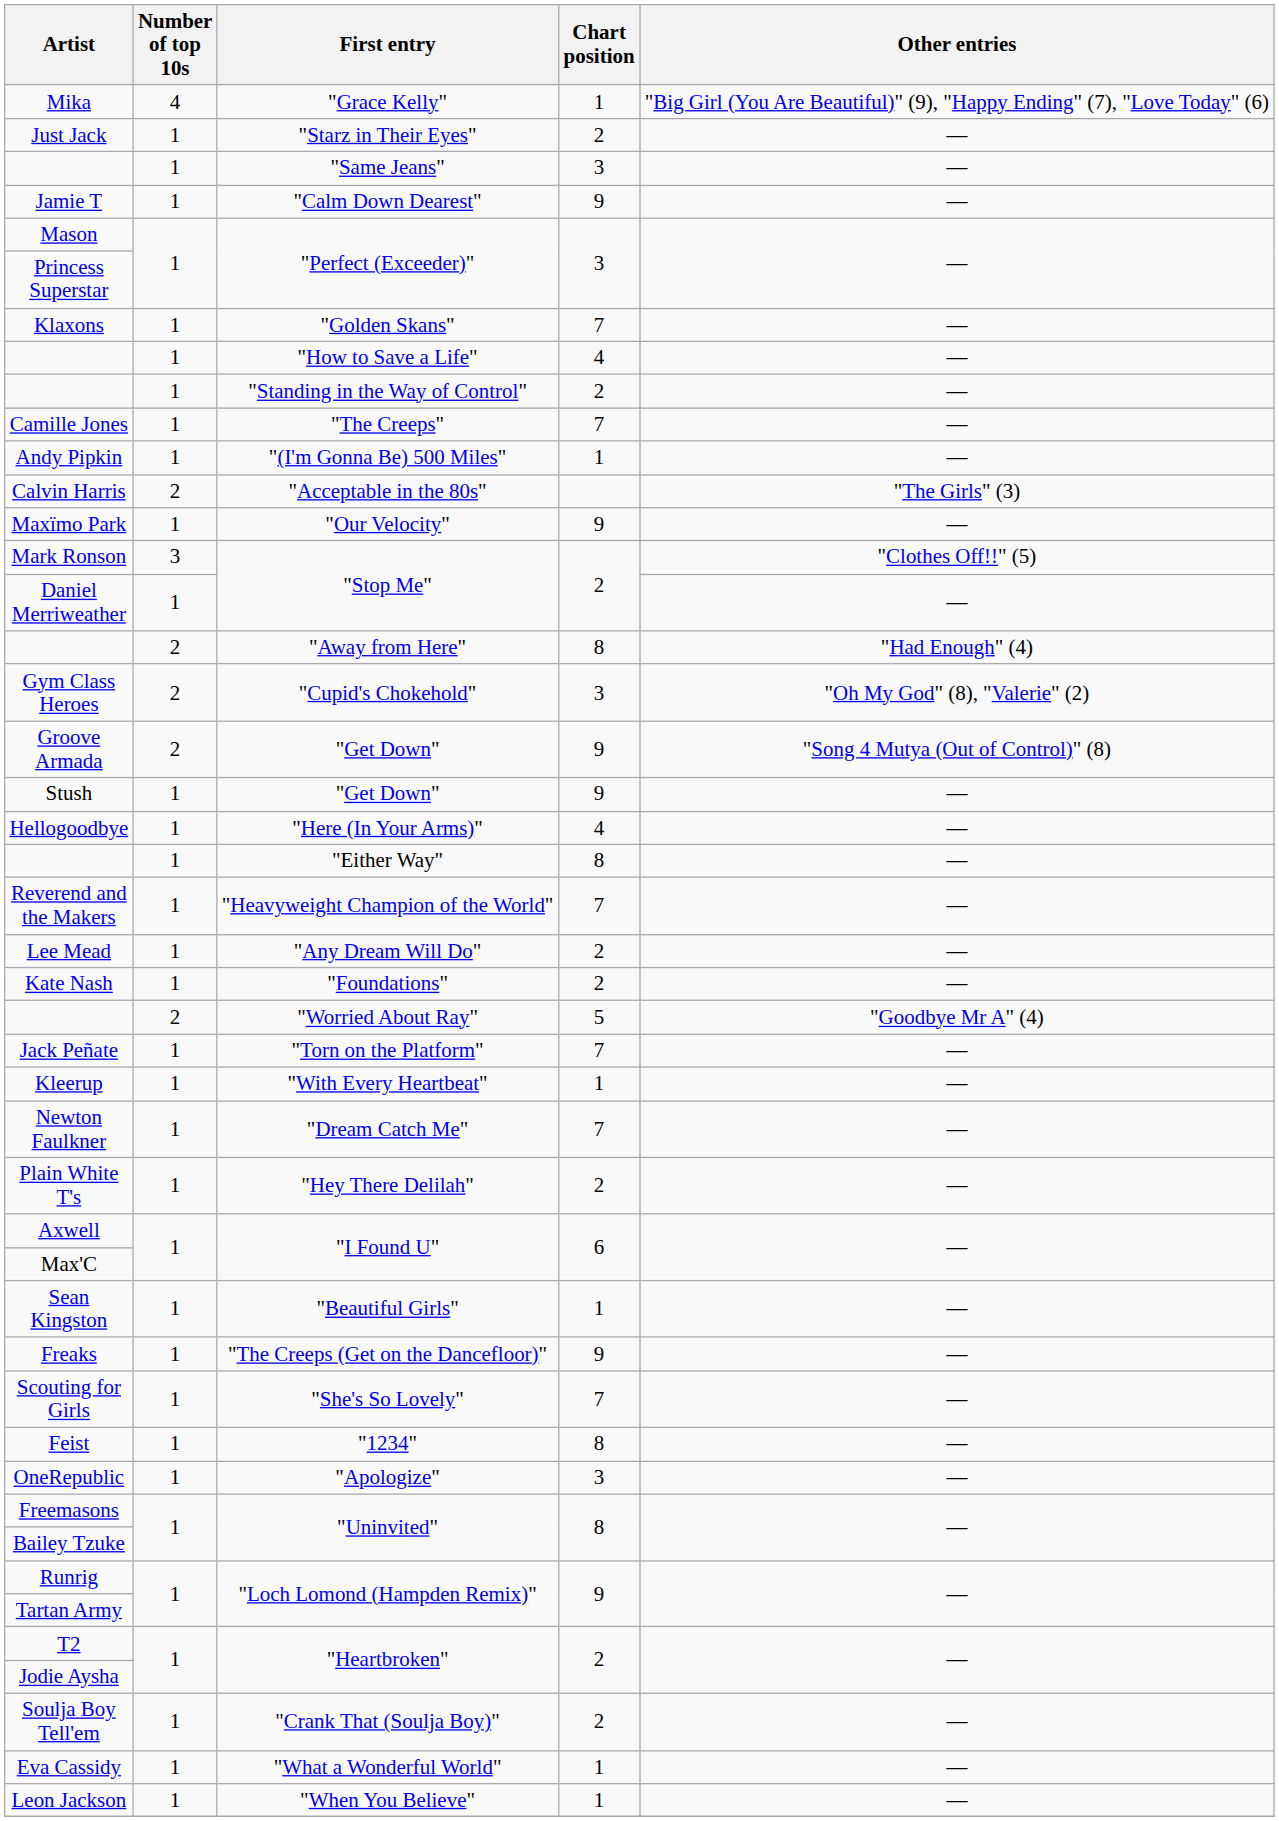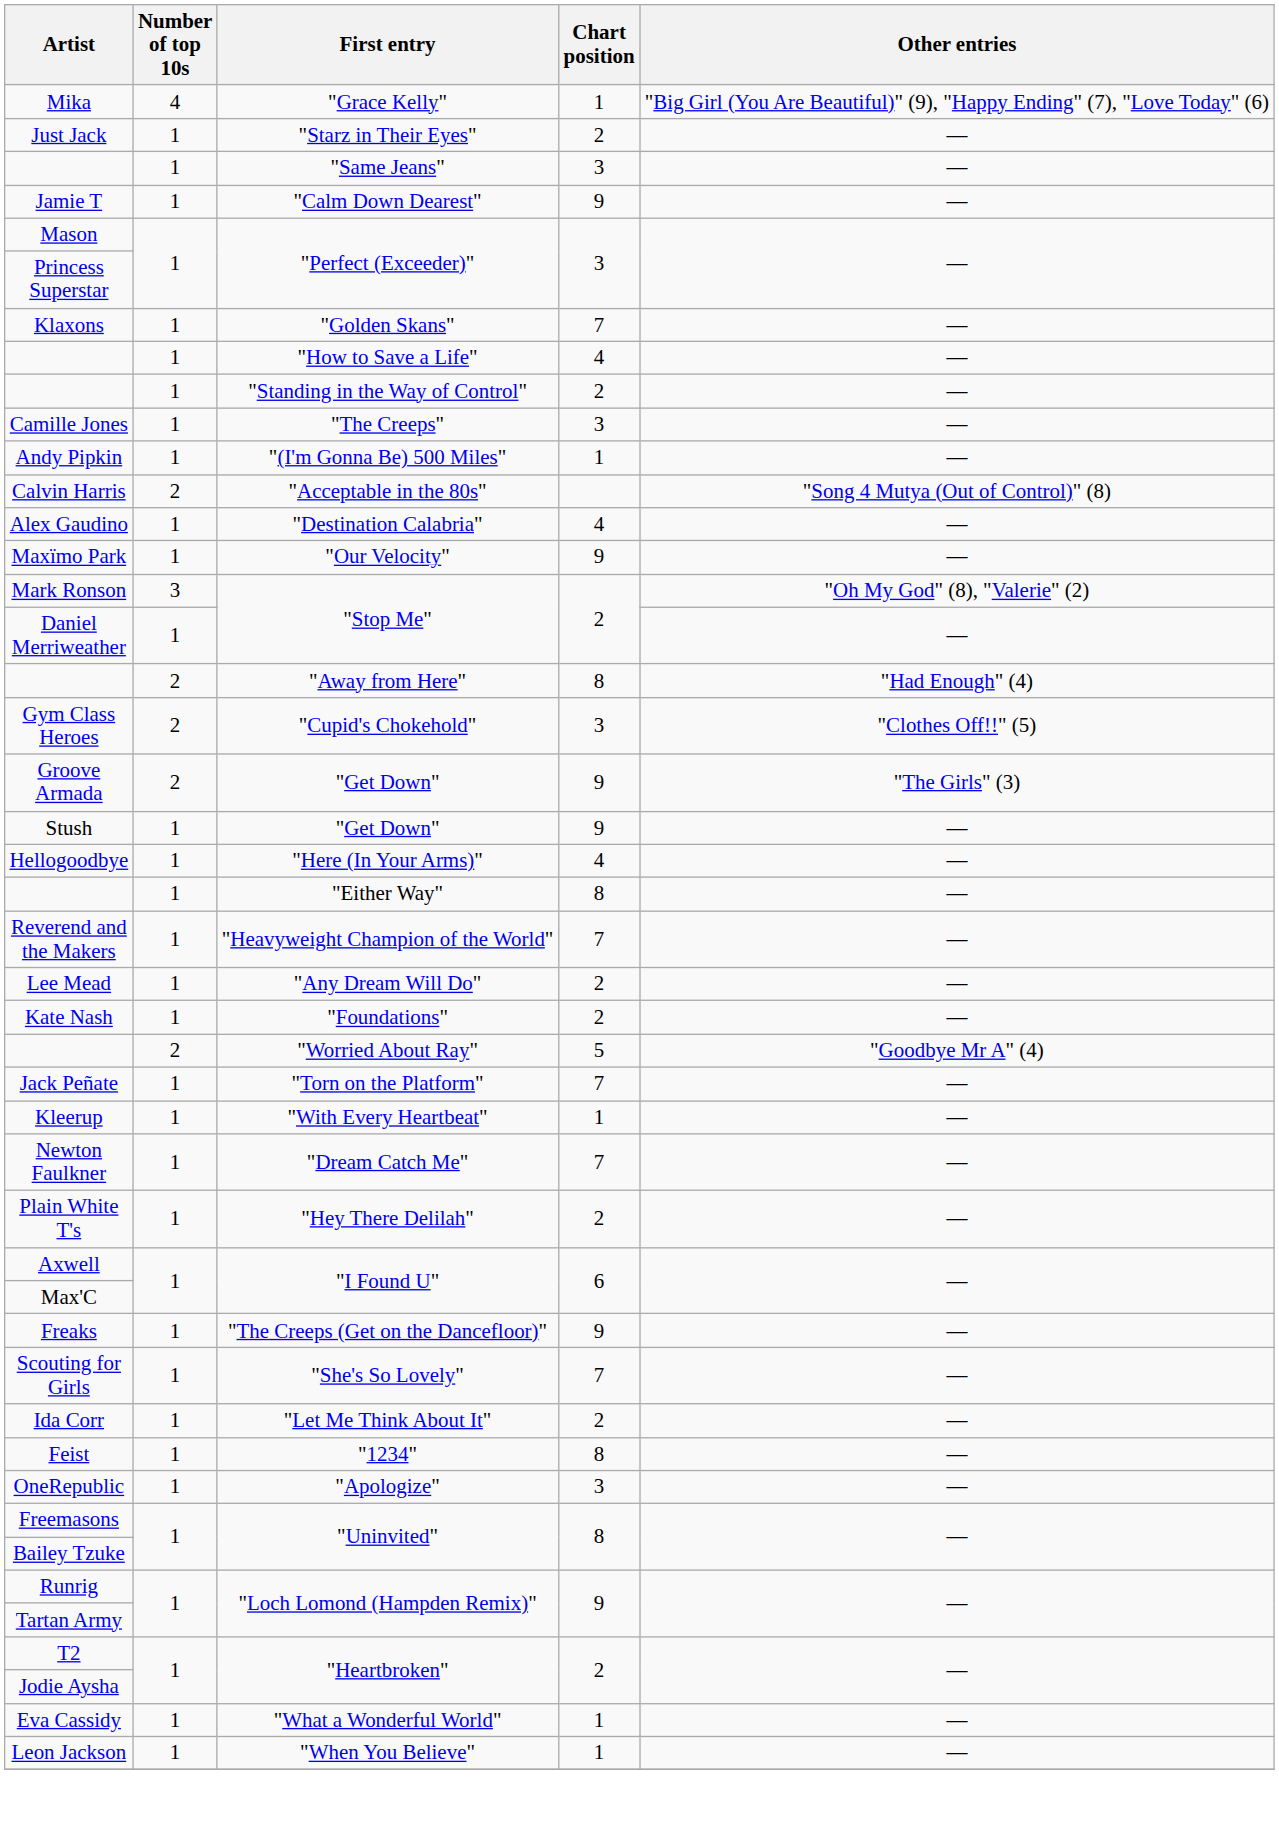 <table class="wikitable sortable mw-collapsible mw-collapsed" style="text-align: center;">
 <tr>
 <th scope="col" style="width:55px;">Artist</th>
 <th scope="col" style="width:55px;" data-sort-type="number">Number of top 10s</th>
 <th scope="col" style="text-align:center;">First entry</th>
 <th scope="col" style="width:55px;" data-sort-type="number">Chart position</th>
 <th scope="col" style="text-align:center;">Other entries</th>
 </tr>
 <tr>
 <td><a href='#'>Mika</a></td>
 <td>4</td>
 <td>"<a href='#'>Grace Kelly</a>"</td>
 <td>1</td>
 <td>"<a href='#'>Big Girl (You Are Beautiful)</a>" (9), "<a href='#'>Happy Ending</a>" (7), "<a href='#'>Love Today</a>" (6)</td>
 </tr>
 <tr>
 <td><a href='#'>Just Jack</a></td>
 <td>1</td>
 <td>"<a href='#'>Starz in Their Eyes</a>"</td>
 <td>2</td>
 <td>—</td>
 </tr>
 <tr>
 <td></td>
 <td>1</td>
 <td>"<a href='#'>Same Jeans</a>"</td>
 <td>3</td>
 <td>—</td>
 </tr>
 <tr>
 <td><a href='#'>Jamie T</a></td>
 <td>1</td>
 <td>"<a href='#'>Calm Down Dearest</a>"</td>
 <td>9</td>
 <td>—</td>
 </tr>
 <tr>
 <td><a href='#'>Mason</a></td>
 <td rowspan="2">1</td>
 <td rowspan="2">"<a href='#'>Perfect (Exceeder)</a>"</td>
 <td rowspan="2">3</td>
 <td rowspan="2">—</td>
 </tr>
 <tr>
 <td><a href='#'>Princess Superstar</a></td>
 </tr>
 <tr>
 <td><a href='#'>Klaxons</a></td>
 <td>1</td>
 <td>"<a href='#'>Golden Skans</a>"</td>
 <td>7</td>
 <td>—</td>
 </tr>
 <tr>
 <td></td>
 <td>1</td>
 <td>"<a href='#'>How to Save a Life</a>"</td>
 <td>4</td>
 <td>—</td>
 </tr>
 <tr>
 <td></td>
 <td>1</td>
 <td>"<a href='#'>Standing in the Way of Control</a>"</td>
 <td>2</td>
 <td>—</td>
 </tr>
 <tr>
 <td><a href='#'>Camille Jones</a></td>
 <td>1</td>
 <td>"<a href='#'>The Creeps</a>"</td>
-<td>7</td>
+<td>3</td>
 <td>—</td>
 </tr>
 <tr>
 <td><a href='#'>Andy Pipkin</a></td>
 <td>1</td>
 <td>"<a href='#'>(I'm Gonna Be) 500 Miles</a>"</td>
 <td>1</td>
 <td>—</td>
 </tr>
 <tr>
 <td><a href='#'>Calvin Harris</a></td>
 <td>2</td>
 <td>"<a href='#'>Acceptable in the 80s</a>"</td>
 <td></td>
-<td>"<a href='#'>The Girls</a>" (3)</td>
+<td>"<a href='#'>Song 4 Mutya (Out of Control)</a>" (8)</td>
+</tr>
+<tr>
+<td><a href='#'>Alex Gaudino</a></td>
+<td>1</td>
+<td>"<a href='#'>Destination Calabria</a>"</td>
+<td>4</td>
+<td>—</td>
 </tr>
 <tr>
 <td><a href='#'>Maxïmo Park</a></td>
 <td>1</td>
 <td>"<a href='#'>Our Velocity</a>"</td>
 <td>9</td>
 <td>—</td>
 </tr>
 <tr>
 <td><a href='#'>Mark Ronson</a></td>
 <td>3</td>
 <td rowspan="2">"<a href='#'>Stop Me</a>"</td>
 <td rowspan="2">2</td>
-<td>"<a href='#'>Clothes Off!!</a>" (5)</td>
+<td>"<a href='#'>Oh My God</a>" (8), "<a href='#'>Valerie</a>" (2)</td>
 </tr>
 <tr>
 <td><a href='#'>Daniel Merriweather</a></td>
 <td>1</td>
 <td>—</td>
 </tr>
 <tr>
 <td></td>
 <td>2</td>
 <td>"<a href='#'>Away from Here</a>"</td>
 <td>8</td>
 <td>"<a href='#'>Had Enough</a>" (4)</td>
 </tr>
 <tr>
 <td><a href='#'>Gym Class Heroes</a></td>
 <td>2</td>
 <td>"<a href='#'>Cupid's Chokehold</a>"</td>
 <td>3</td>
-<td>"<a href='#'>Oh My God</a>" (8), "<a href='#'>Valerie</a>" (2)</td>
+<td>"<a href='#'>Clothes Off!!</a>" (5)</td>
 </tr>
 <tr>
 <td><a href='#'>Groove Armada</a></td>
 <td>2</td>
 <td>"<a href='#'>Get Down</a>"</td>
 <td>9</td>
-<td>"<a href='#'>Song 4 Mutya (Out of Control)</a>" (8)</td>
+<td>"<a href='#'>The Girls</a>" (3)</td>
 </tr>
 <tr>
 <td>Stush</td>
 <td>1</td>
 <td>"<a href='#'>Get Down</a>"</td>
 <td>9</td>
 <td>—</td>
 </tr>
 <tr>
 <td><a href='#'>Hellogoodbye</a></td>
 <td>1</td>
 <td>"<a href='#'>Here (In Your Arms)</a>"</td>
 <td>4</td>
 <td>—</td>
 </tr>
 <tr>
 <td></td>
 <td>1</td>
 <td>"Either Way"</td>
 <td>8</td>
 <td>—</td>
 </tr>
 <tr>
 <td><a href='#'>Reverend and the Makers</a></td>
 <td>1</td>
 <td>"<a href='#'>Heavyweight Champion of the World</a>"</td>
 <td>7</td>
 <td>—</td>
 </tr>
 <tr>
 <td><a href='#'>Lee Mead</a></td>
 <td>1</td>
 <td>"<a href='#'>Any Dream Will Do</a>"</td>
 <td>2</td>
 <td>—</td>
 </tr>
 <tr>
 <td><a href='#'>Kate Nash</a></td>
 <td>1</td>
 <td>"<a href='#'>Foundations</a>"</td>
 <td>2</td>
 <td>—</td>
 </tr>
 <tr>
 <td></td>
 <td>2</td>
 <td>"<a href='#'>Worried About Ray</a>"</td>
 <td>5</td>
 <td>"<a href='#'>Goodbye Mr A</a>" (4)</td>
 </tr>
 <tr>
 <td><a href='#'>Jack Peñate</a></td>
 <td>1</td>
 <td>"<a href='#'>Torn on the Platform</a>"</td>
 <td>7</td>
 <td>—</td>
 </tr>
 <tr>
 <td><a href='#'>Kleerup</a></td>
 <td>1</td>
 <td>"<a href='#'>With Every Heartbeat</a>"</td>
 <td>1</td>
 <td>—</td>
 </tr>
 <tr>
 <td><a href='#'>Newton Faulkner</a></td>
 <td>1</td>
 <td>"<a href='#'>Dream Catch Me</a>"</td>
 <td>7</td>
 <td>—</td>
 </tr>
 <tr>
 <td><a href='#'>Plain White T's</a></td>
 <td>1</td>
 <td>"<a href='#'>Hey There Delilah</a>"</td>
 <td>2</td>
 <td>—</td>
 </tr>
 <tr>
 <td><a href='#'>Axwell</a></td>
 <td rowspan="2">1</td>
 <td rowspan="2">"<a href='#'>I Found U</a>"</td>
 <td rowspan="2">6</td>
 <td rowspan="2">—</td>
 </tr>
 <tr>
 <td>Max'C</td>
 </tr>
 <tr>
-<td><a href='#'>Sean Kingston</a></td>
-<td>1</td>
-<td>"<a href='#'>Beautiful Girls</a>"</td>
-<td>1</td>
-<td>—</td>
-</tr>
-<tr>
 <td><a href='#'>Freaks</a></td>
 <td>1</td>
 <td>"<a href='#'>The Creeps (Get on the Dancefloor)</a>"</td>
 <td>9</td>
 <td>—</td>
 </tr>
 <tr>
 <td><a href='#'>Scouting for Girls</a></td>
 <td>1</td>
 <td>"<a href='#'>She's So Lovely</a>"</td>
 <td>7</td>
+<td>—</td>
+</tr>
+<tr>
+<td><a href='#'>Ida Corr</a></td>
+<td>1</td>
+<td>"<a href='#'>Let Me Think About It</a>"</td>
+<td>2</td>
 <td>—</td>
 </tr>
 <tr>
 <td><a href='#'>Feist</a></td>
 <td>1</td>
 <td>"<a href='#'>1234</a>"</td>
 <td>8</td>
 <td>—</td>
 </tr>
 <tr>
 <td><a href='#'>OneRepublic</a></td>
 <td>1</td>
 <td>"<a href='#'>Apologize</a>"</td>
 <td>3</td>
 <td>—</td>
 </tr>
 <tr>
 <td><a href='#'>Freemasons</a></td>
 <td rowspan="2">1</td>
 <td rowspan="2">"<a href='#'>Uninvited</a>"</td>
 <td rowspan="2">8</td>
 <td rowspan="2">—</td>
 </tr>
 <tr>
 <td><a href='#'>Bailey Tzuke</a></td>
 </tr>
 <tr>
 <td><a href='#'>Runrig</a></td>
 <td rowspan="2">1</td>
 <td rowspan="2">"<a href='#'>Loch Lomond (Hampden Remix)</a>"</td>
 <td rowspan="2">9</td>
 <td rowspan="2">—</td>
 </tr>
 <tr>
 <td><a href='#'>Tartan Army</a></td>
 </tr>
 <tr>
 <td><a href='#'>T2</a></td>
 <td rowspan="2">1</td>
 <td rowspan="2">"<a href='#'>Heartbroken</a>"</td>
 <td rowspan="2">2</td>
 <td rowspan="2">—</td>
 </tr>
 <tr>
 <td><a href='#'>Jodie Aysha</a></td>
 </tr>
 <tr>
-<td><a href='#'>Soulja Boy Tell'em</a></td>
-<td>1</td>
-<td>"<a href='#'>Crank That (Soulja Boy)</a>"</td>
-<td>2 </td>
-<td>—</td>
-</tr>
-<tr>
 <td><a href='#'>Eva Cassidy</a></td>
 <td>1</td>
 <td>"<a href='#'>What a Wonderful World</a>"</td>
 <td>1</td>
 <td>—</td>
 </tr>
 <tr>
 <td><a href='#'>Leon Jackson</a></td>
 <td>1</td>
 <td>"<a href='#'>When You Believe</a>"</td>
 <td>1</td>
 <td>—</td>
 </tr>
 <tr>
 </tr>
 </table>
